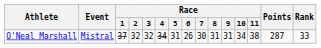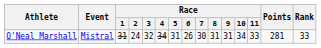 <table class=wikitable style=font-size:90%;text-align:center>
 <tr>
 <th rowspan=2>Athlete</th>
 <th rowspan=2>Event</th>
 <th colspan=11>Race</th>
 <th rowspan=2>Points</th>
 <th rowspan=2>Rank</th>
 </tr>
 <tr style=font-size:95%>
 <th>1</th>
 <th>2</th>
 <th>3</th>
 <th>4</th>
 <th>5</th>
 <th>6</th>
 <th>7</th>
 <th>8</th>
 <th>9</th>
 <th>10</th>
 <th>11</th>
 </tr>
 <tr>
 <td align=left><a href='#'>O'Neal Marshall</a></td>
 <td align=left><a href='#'>Mistral</a></td>
-<td><s>37</s></td>
-<td>32</td>
+<td><s>31</s></td>
+<td>24</td>
 <td>32</td>
 <td><s>34</s></td>
 <td>31</td>
 <td>26</td>
 <td>30</td>
 <td>31</td>
 <td>31</td>
 <td>34</td>
-<td>38</td>
-<td>287</td>
+<td>33</td>
+<td>281</td>
 <td>33</td>
 </tr>
 </table>
